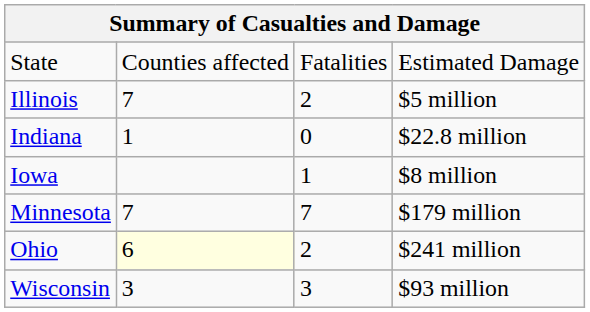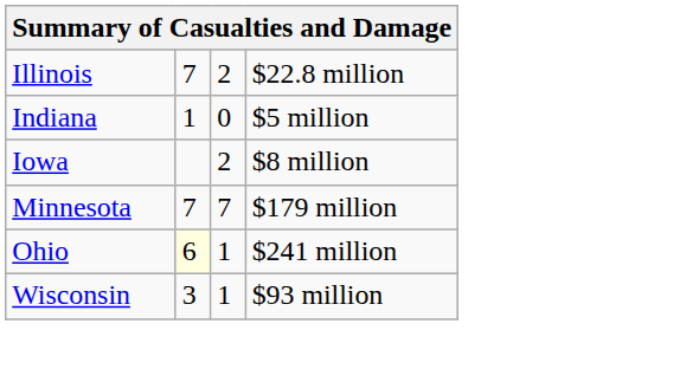 <table class="wikitable">
 <tr>
 <th colspan="4">Summary of Casualties and Damage</th>
 </tr>
 <tr>
-<td>State</td>
-<td>Counties affected</td>
-<td>Fatalities</td>
-<td>Estimated Damage</td>
-</tr>
-<tr>
 <td><a href='#'>Illinois</a></td>
 <td>7</td>
 <td>2</td>
-<td>$5 million</td>
+<td>$22.8 million</td>
 </tr>
 <tr>
 <td><a href='#'>Indiana</a></td>
 <td>1</td>
 <td>0</td>
-<td>$22.8 million</td>
+<td>$5 million</td>
 </tr>
 <tr>
 <td><a href='#'>Iowa</a></td>
 <td></td>
-<td>1</td>
+<td>2</td>
 <td>$8 million</td>
 </tr>
 <tr>
 <td><a href='#'>Minnesota</a></td>
 <td>7</td>
 <td>7</td>
 <td>$179 million</td>
 </tr>
 <tr>
 <td><a href='#'>Ohio</a></td>
 <td style="background: lightyellow;">6</td>
-<td>2</td>
+<td>1</td>
 <td>$241 million</td>
 </tr>
 <tr>
 <td><a href='#'>Wisconsin</a></td>
 <td>3</td>
-<td>3</td>
+<td>1</td>
 <td>$93 million</td>
 </tr>
 </table>
